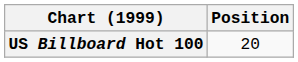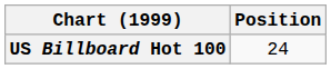 <table class="wikitable plainrowheaders">
 <tr>
 <th>Chart (1999)</th>
 <th>Position</th>
 </tr>
 <tr>
 <th scope="row">US <em>Billboard</em> Hot 100</th>
-<td align="center">20</td>
+<td align="center">24</td>
 </tr>
 </table>
